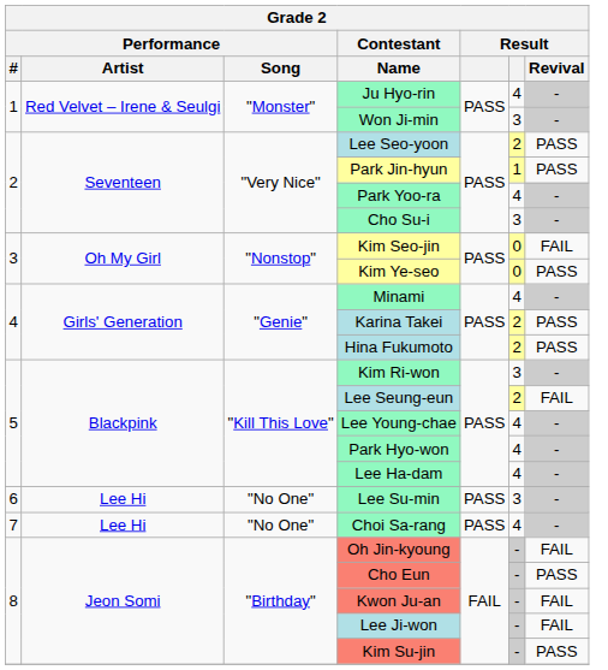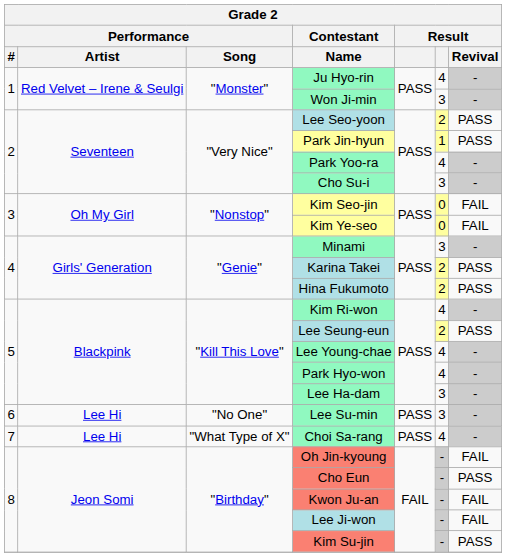 <table class="wikitable collapsible collapsed" style="text-align:center">
 <tr>
 <th colspan=7>Grade 2</th>
 </tr>
 <tr>
 <th colspan=3>Performance</th>
 <th colspan=1>Contestant</th>
 <th colspan=3>Result</th>
 </tr>
 <tr>
 <th>#</th>
 <th class=unsortable>Artist</th>
 <th class=unsortable>Song</th>
 <th>Name</th>
 <th></th>
 <th></th>
 <th class="sortable">Revival</th>
 </tr>
 <tr>
 <td rowspan=2>1</td>
 <td rowspan=2><a href='#'>Red Velvet – Irene & Seulgi</a></td>
 <td rowspan=2>"<a href='#'>Monster</a>"</td>
 <td style="background:#90F9C0;">Ju Hyo-rin</td>
 <td rowspan=2>PASS</td>
 <td>4</td>
 <td style="background:#ccc;">-</td>
 </tr>
 <tr>
 <td style="background:#90F9C0;">Won Ji-min</td>
 <td>3</td>
 <td style="background:#ccc;">-</td>
 </tr>
 <tr>
 <td rowspan=4>2</td>
 <td rowspan=4><a href='#'>Seventeen</a></td>
 <td rowspan=4>"Very Nice"</td>
 <td style="background:#B0E0E6;">Lee Seo-yoon</td>
 <td rowspan=4>PASS</td>
 <td style="background:#FFFF9F;">2</td>
 <td>PASS</td>
 </tr>
 <tr>
 <td style="background:#FFFF9F;">Park Jin-hyun</td>
 <td style="background:#FFFF9F;">1</td>
 <td>PASS</td>
 </tr>
 <tr>
 <td style="background:#90F9C0;">Park Yoo-ra</td>
 <td>4</td>
 <td style="background:#ccc;">-</td>
 </tr>
 <tr>
 <td style="background:#90F9C0;">Cho Su-i</td>
 <td>3</td>
 <td style="background:#ccc;">-</td>
 </tr>
 <tr>
 <td rowspan=2>3</td>
 <td rowspan=2><a href='#'>Oh My Girl</a></td>
 <td rowspan=2>"<a href='#'>Nonstop</a>"</td>
 <td style="background:#FFFF9F;">Kim Seo-jin</td>
 <td rowspan=2>PASS</td>
 <td style="background:#FFFF9F;">0</td>
 <td>FAIL</td>
 </tr>
 <tr>
 <td style="background:#FFFF9F;">Kim Ye-seo</td>
 <td style="background:#FFFF9F;">0</td>
-<td>PASS</td>
+<td>FAIL</td>
 </tr>
 <tr>
 <td rowspan=3>4</td>
 <td rowspan=3><a href='#'>Girls' Generation</a></td>
 <td rowspan=3>"<a href='#'>Genie</a>"</td>
 <td style="background:#90F9C0;">Minami</td>
 <td rowspan=3>PASS</td>
-<td>4</td>
+<td>3</td>
 <td style="background:#ccc;">-</td>
 </tr>
 <tr>
 <td style="background:#B0E0E6;">Karina Takei</td>
 <td style="background:#FFFF9F;">2</td>
 <td>PASS</td>
 </tr>
 <tr>
 <td style="background:#B0E0E6;">Hina Fukumoto</td>
 <td style="background:#FFFF9F;">2</td>
 <td>PASS</td>
 </tr>
 <tr>
 <td rowspan=5>5</td>
 <td rowspan=5><a href='#'>Blackpink</a></td>
 <td rowspan=5>"<a href='#'>Kill This Love</a>"</td>
 <td style="background:#90F9C0;">Kim Ri-won</td>
 <td rowspan=5>PASS</td>
-<td>3</td>
+<td>4</td>
 <td style="background:#ccc;">-</td>
 </tr>
 <tr>
 <td style="background:#B0E0E6;">Lee Seung-eun</td>
 <td style="background:#FFFF9F;">2</td>
-<td>FAIL</td>
+<td>PASS</td>
 </tr>
 <tr>
 <td style="background:#90F9C0;">Lee Young-chae</td>
 <td>4</td>
 <td style="background:#ccc;">-</td>
 </tr>
 <tr>
 <td style="background:#90F9C0;">Park Hyo-won</td>
 <td>4</td>
 <td style="background:#ccc;">-</td>
 </tr>
 <tr>
 <td style="background:#90F9C0;">Lee Ha-dam</td>
-<td>4</td>
+<td>3</td>
 <td style="background:#ccc;">-</td>
 </tr>
 <tr>
 <td rowspan=1>6</td>
 <td rowspan=1><a href='#'>Lee Hi</a></td>
 <td rowspan=1>"No One"</td>
 <td style="background:#90F9C0;">Lee Su-min</td>
 <td>PASS</td>
 <td>3</td>
 <td style="background:#ccc;">-</td>
 </tr>
 <tr>
 <td rowspan=1>7</td>
 <td rowspan=1><a href='#'>Lee Hi</a></td>
-<td rowspan=1>"No One"</td>
+<td rowspan=1>"What Type of X"</td>
 <td style="background:#90F9C0;">Choi Sa-rang</td>
 <td>PASS</td>
 <td>4</td>
 <td style="background:#ccc;">-</td>
 </tr>
 <tr>
 <td rowspan=5>8</td>
 <td rowspan=5><a href='#'>Jeon Somi</a></td>
 <td rowspan=5>"<a href='#'>Birthday</a>"</td>
 <td style="background:salmon;">Oh Jin-kyoung</td>
 <td rowspan=5>FAIL</td>
 <td style="background:#ccc;">-</td>
 <td>FAIL</td>
 </tr>
 <tr>
 <td style="background:salmon;">Cho Eun</td>
 <td style="background:#ccc;">-</td>
 <td>PASS</td>
 </tr>
 <tr>
 <td style="background:salmon;">Kwon Ju-an</td>
 <td style="background:#ccc;">-</td>
 <td>FAIL</td>
 </tr>
 <tr>
 <td style="background:#B0E0E6;">Lee Ji-won</td>
 <td style="background:#ccc;">-</td>
 <td>FAIL</td>
 </tr>
 <tr>
 <td style="background:salmon;">Kim Su-jin</td>
 <td style="background:#ccc;">-</td>
 <td>PASS</td>
 </tr>
 <tr>
 </tr>
 </table>
